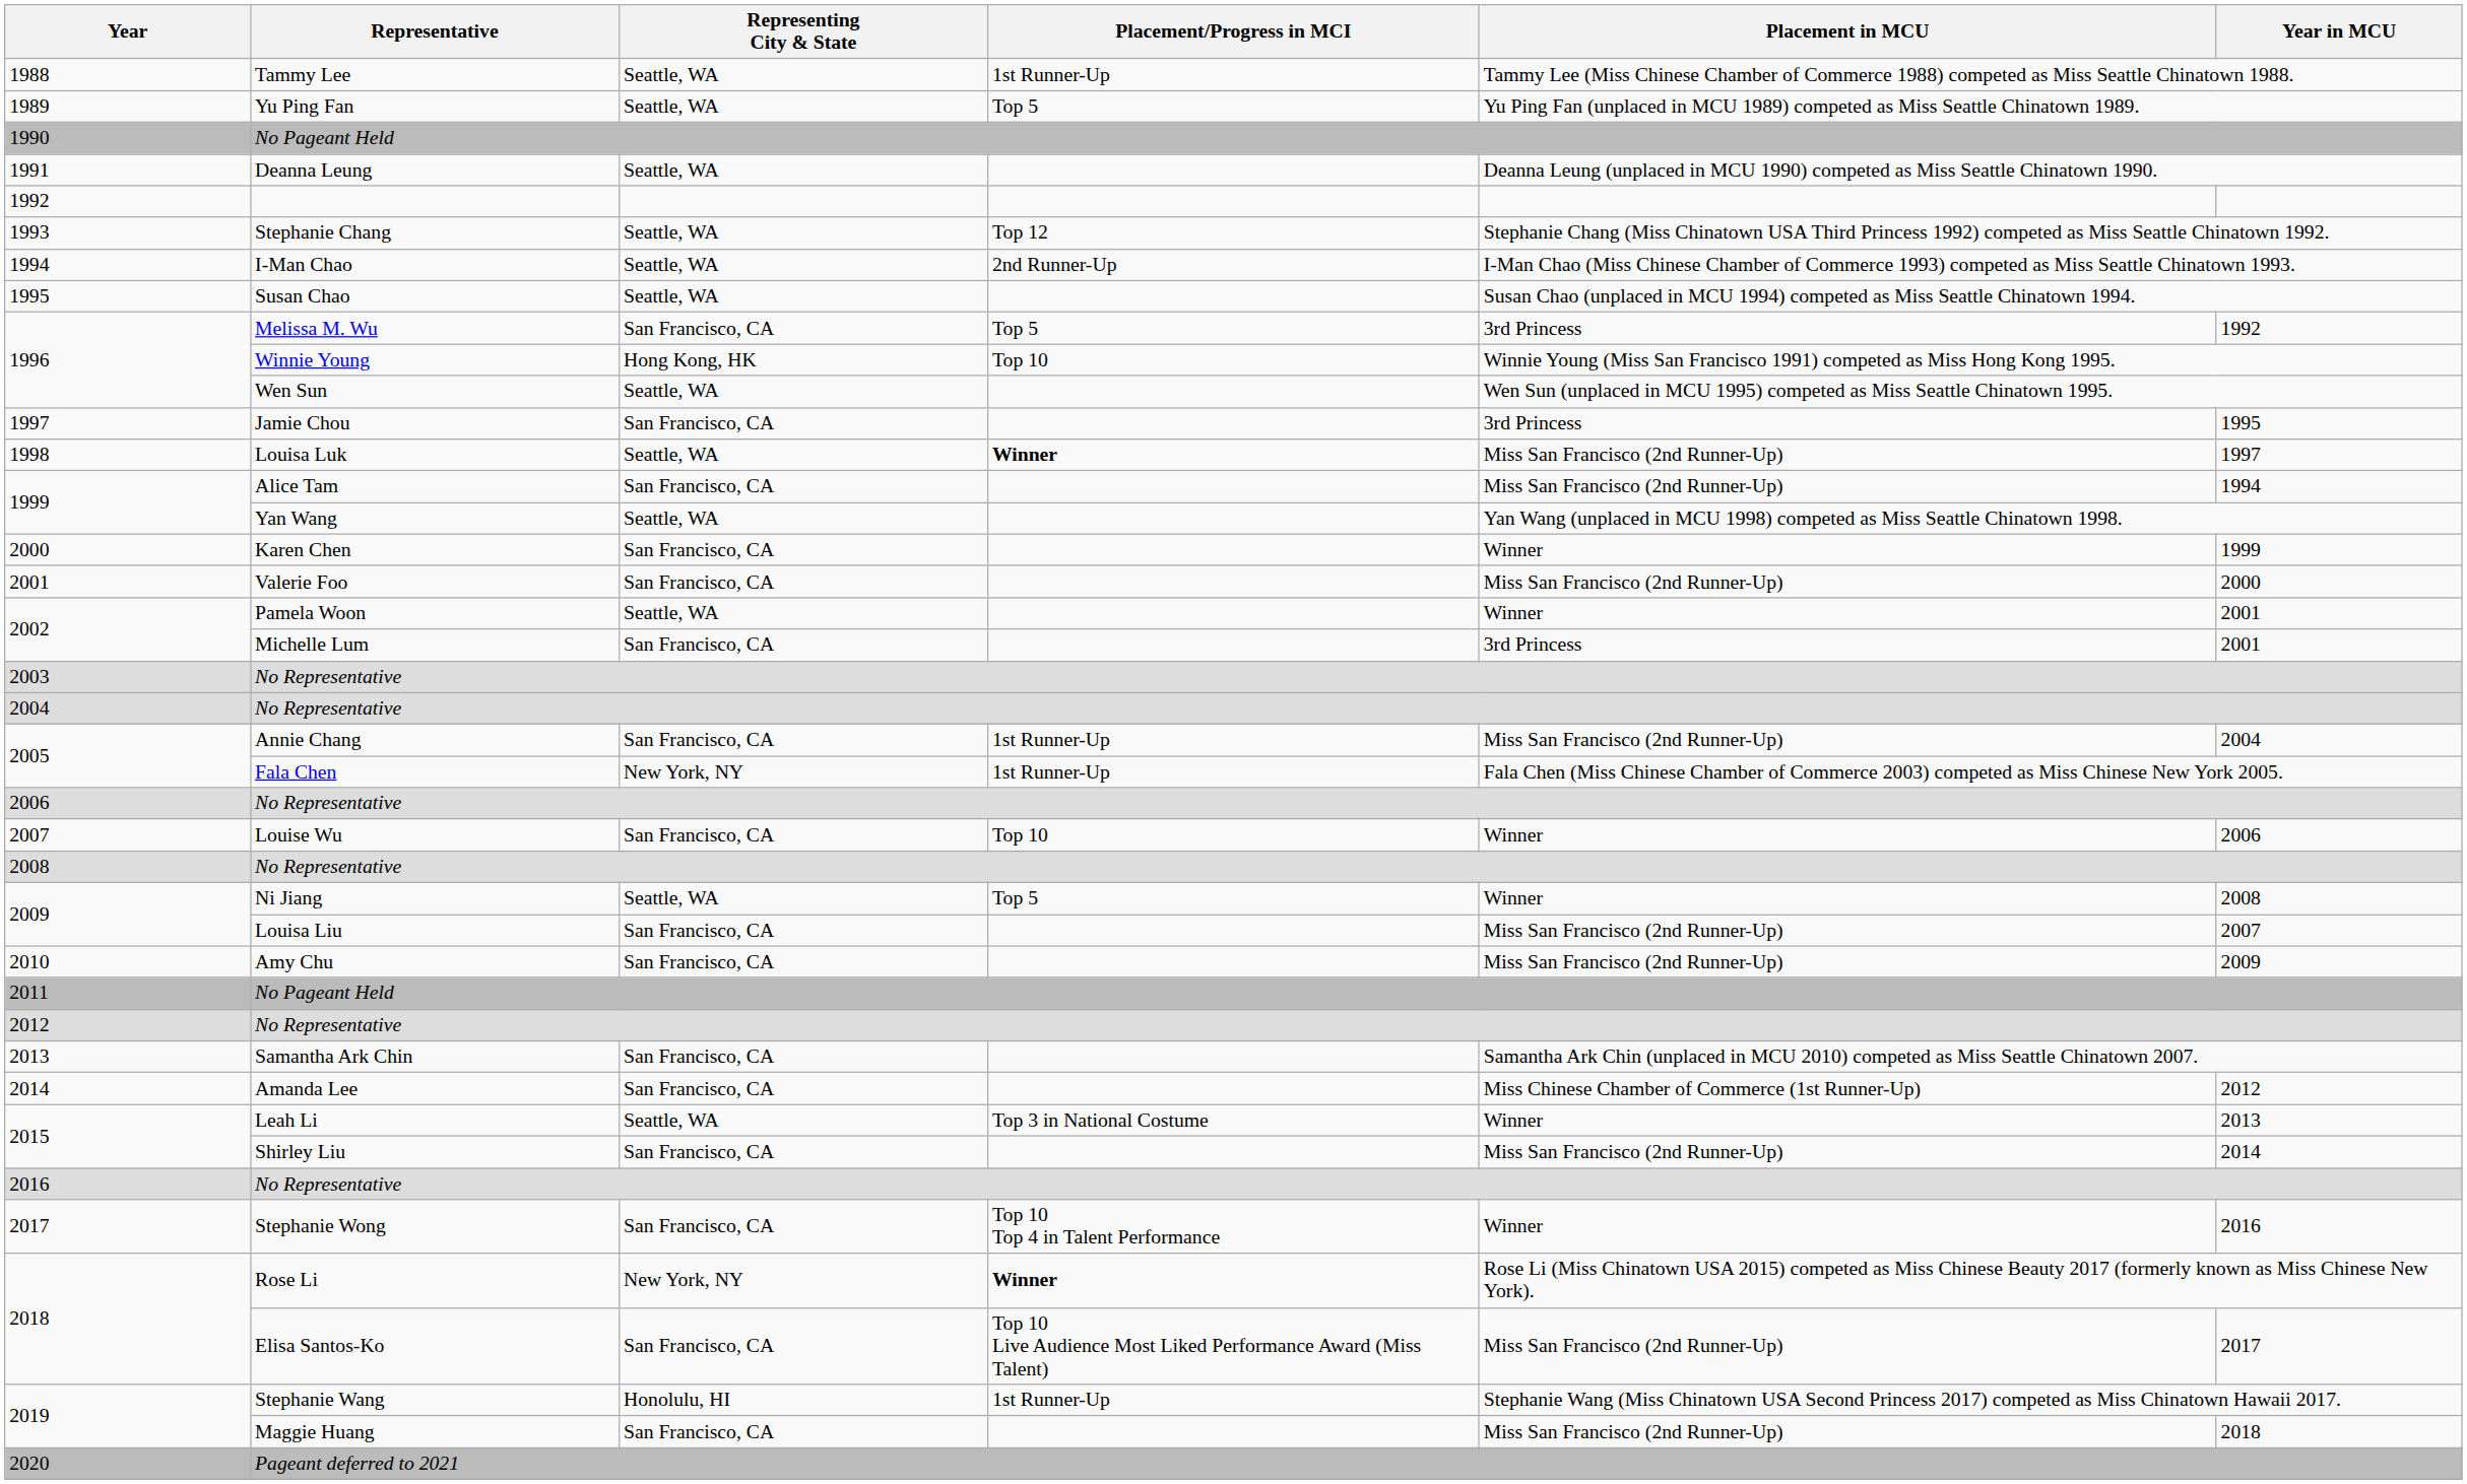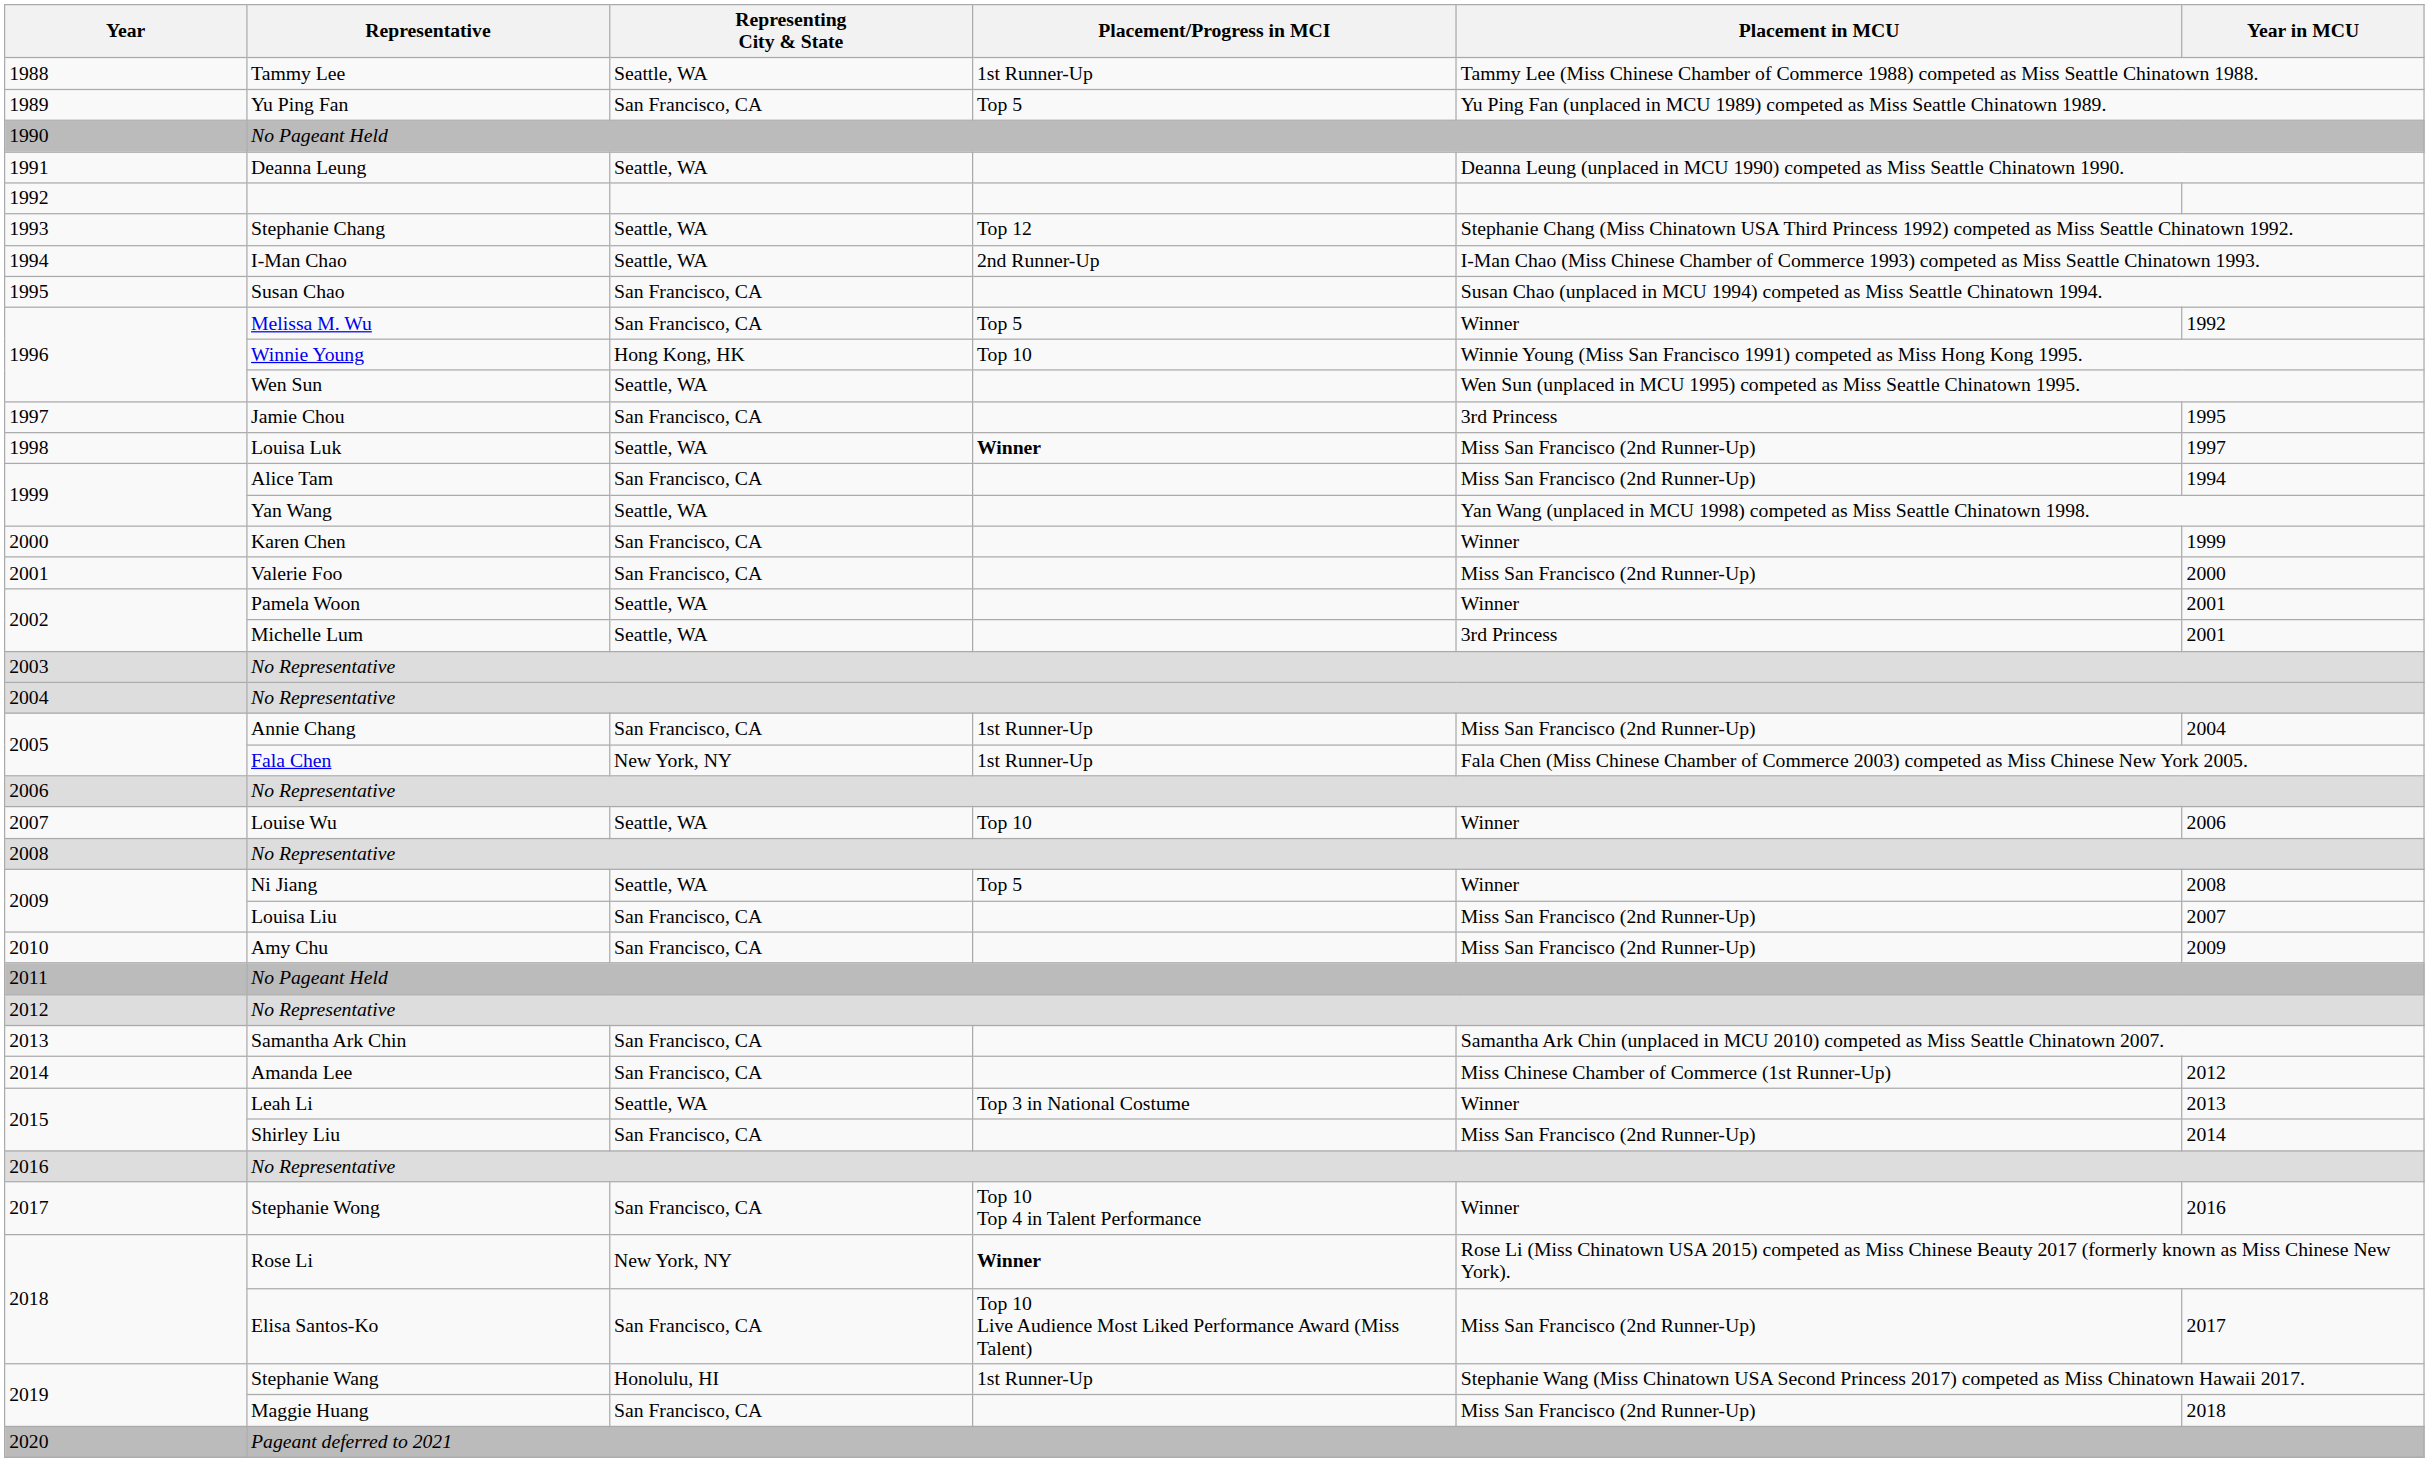 <table class="wikitable" border="1">
 <tr>
 <th width=10%>Year</th>
 <th width=15%>Representative</th>
 <th width=15%>Representing<br>City & State</th>
 <th width=20%>Placement/Progress in MCI</th>
 <th width=30%>Placement in MCU</th>
 <th width=10%>Year in MCU</th>
 </tr>
 <tr>
 <td>1988</td>
 <td>Tammy Lee</td>
 <td>Seattle, WA</td>
 <td>1st Runner-Up</td>
 <td colspan="2">Tammy Lee (Miss Chinese Chamber of Commerce 1988) competed as Miss Seattle Chinatown 1988.</td>
 </tr>
 <tr>
 <td>1989</td>
 <td>Yu Ping Fan</td>
-<td>Seattle, WA</td>
+<td>San Francisco, CA</td>
 <td>Top 5</td>
 <td colspan="2">Yu Ping Fan (unplaced in MCU 1989) competed as Miss Seattle Chinatown 1989.</td>
 </tr>
 <tr style="background:#bbb;">
 <td>1990</td>
 <td colspan="5" align=left><em>No Pageant Held</em></td>
 </tr>
 <tr>
 <td>1991</td>
 <td>Deanna Leung</td>
 <td>Seattle, WA</td>
 <td></td>
 <td colspan="2">Deanna Leung (unplaced in MCU 1990) competed as Miss Seattle Chinatown 1990.</td>
 </tr>
 <tr>
 <td>1992</td>
 <td></td>
 <td></td>
 <td></td>
 <td></td>
 <td></td>
 </tr>
 <tr>
 <td>1993</td>
 <td>Stephanie Chang</td>
 <td>Seattle, WA</td>
 <td>Top 12</td>
 <td colspan="2">Stephanie Chang (Miss Chinatown USA Third Princess 1992) competed as Miss Seattle Chinatown 1992.</td>
 </tr>
 <tr>
 <td>1994</td>
 <td>I-Man Chao</td>
 <td>Seattle, WA</td>
 <td>2nd Runner-Up</td>
 <td colspan="2">I-Man Chao (Miss Chinese Chamber of Commerce 1993) competed as Miss Seattle Chinatown 1993.</td>
 </tr>
 <tr>
 <td>1995</td>
 <td>Susan Chao</td>
-<td>Seattle, WA</td>
+<td>San Francisco, CA</td>
 <td></td>
 <td colspan="2">Susan Chao (unplaced in MCU 1994) competed as Miss Seattle Chinatown 1994.</td>
 </tr>
 <tr>
 <td rowspan="3">1996</td>
 <td><a href='#'>Melissa M. Wu</a></td>
 <td>San Francisco, CA</td>
 <td>Top 5</td>
-<td>3rd Princess</td>
+<td>Winner</td>
 <td>1992</td>
 </tr>
 <tr>
 <td><a href='#'>Winnie Young</a></td>
 <td>Hong Kong, HK</td>
 <td>Top 10</td>
 <td colspan="2">Winnie Young (Miss San Francisco 1991) competed as Miss Hong Kong 1995.</td>
 </tr>
 <tr>
 <td>Wen Sun</td>
 <td>Seattle, WA</td>
 <td></td>
 <td colspan="2">Wen Sun (unplaced in MCU 1995) competed as Miss Seattle Chinatown 1995.</td>
 </tr>
 <tr>
 <td>1997</td>
 <td>Jamie Chou</td>
 <td>San Francisco, CA</td>
 <td></td>
 <td>3rd Princess</td>
 <td>1995</td>
 </tr>
 <tr>
 <td>1998</td>
 <td>Louisa Luk</td>
 <td>Seattle, WA</td>
 <td><strong>Winner</strong></td>
 <td>Miss San Francisco (2nd Runner-Up)</td>
 <td>1997</td>
 </tr>
 <tr>
 <td rowspan="2">1999</td>
 <td>Alice Tam</td>
 <td>San Francisco, CA</td>
 <td></td>
 <td>Miss San Francisco (2nd Runner-Up)</td>
 <td>1994</td>
 </tr>
 <tr>
 <td>Yan Wang</td>
 <td>Seattle, WA</td>
 <td></td>
 <td colspan="2">Yan Wang (unplaced in MCU 1998) competed as Miss Seattle Chinatown 1998.</td>
 </tr>
 <tr>
 <td>2000</td>
 <td>Karen Chen</td>
 <td>San Francisco, CA</td>
 <td></td>
 <td>Winner</td>
 <td>1999</td>
 </tr>
 <tr>
 <td>2001</td>
 <td>Valerie Foo</td>
 <td>San Francisco, CA</td>
 <td></td>
 <td>Miss San Francisco (2nd Runner-Up)</td>
 <td>2000</td>
 </tr>
 <tr>
 <td rowspan="2">2002</td>
 <td>Pamela Woon</td>
 <td>Seattle, WA</td>
 <td></td>
 <td>Winner</td>
 <td>2001</td>
 </tr>
 <tr>
 <td>Michelle Lum</td>
-<td>San Francisco, CA</td>
+<td>Seattle, WA</td>
 <td></td>
 <td>3rd Princess</td>
 <td>2001</td>
 </tr>
 <tr style="background:#ddd;">
 <td>2003</td>
 <td colspan="5" align=left><em>No Representative</em></td>
 </tr>
 <tr style="background:#ddd;">
 <td>2004</td>
 <td colspan="5" align=left><em>No Representative</em></td>
 </tr>
 <tr>
 <td rowspan="2">2005</td>
 <td>Annie Chang</td>
 <td>San Francisco, CA</td>
 <td>1st Runner-Up</td>
 <td>Miss San Francisco (2nd Runner-Up)</td>
 <td>2004</td>
 </tr>
 <tr>
 <td><a href='#'>Fala Chen</a></td>
 <td>New York, NY</td>
 <td>1st Runner-Up</td>
 <td colspan="2">Fala Chen (Miss Chinese Chamber of Commerce 2003) competed as Miss Chinese New York 2005.</td>
 </tr>
 <tr style="background:#ddd;">
 <td>2006</td>
 <td colspan="5" align=left><em>No Representative</em></td>
 </tr>
 <tr>
 <td>2007</td>
 <td>Louise Wu</td>
-<td>San Francisco, CA</td>
+<td>Seattle, WA</td>
 <td>Top 10</td>
 <td>Winner</td>
 <td>2006</td>
 </tr>
 <tr style="background:#ddd;">
 <td>2008</td>
 <td colspan="5" align=left><em>No Representative</em></td>
 </tr>
 <tr>
 <td rowspan="2">2009</td>
 <td>Ni Jiang</td>
 <td>Seattle, WA</td>
 <td>Top 5</td>
 <td>Winner</td>
 <td>2008</td>
 </tr>
 <tr>
 <td>Louisa Liu</td>
 <td>San Francisco, CA</td>
 <td></td>
 <td>Miss San Francisco (2nd Runner-Up)</td>
 <td>2007</td>
 </tr>
 <tr>
 <td>2010</td>
 <td>Amy Chu</td>
 <td>San Francisco, CA</td>
 <td></td>
 <td>Miss San Francisco (2nd Runner-Up)</td>
 <td>2009</td>
 </tr>
 <tr style="background:#bbb;">
 <td>2011</td>
 <td colspan="5" align=left><em>No Pageant Held</em></td>
 </tr>
 <tr style="background:#ddd;">
 <td>2012</td>
 <td colspan="5" align=left><em>No Representative</em></td>
 </tr>
 <tr>
 <td>2013</td>
 <td>Samantha Ark Chin</td>
 <td>San Francisco, CA</td>
 <td></td>
 <td colspan="2">Samantha Ark Chin (unplaced in MCU 2010) competed as Miss Seattle Chinatown 2007.</td>
 </tr>
 <tr>
 <td>2014</td>
 <td>Amanda Lee</td>
 <td>San Francisco, CA</td>
 <td></td>
 <td>Miss Chinese Chamber of Commerce (1st Runner-Up)</td>
 <td>2012</td>
 </tr>
 <tr>
 <td rowspan="2">2015</td>
 <td>Leah Li</td>
 <td>Seattle, WA</td>
 <td>Top 3 in National Costume</td>
 <td>Winner</td>
 <td>2013</td>
 </tr>
 <tr>
 <td>Shirley Liu</td>
 <td>San Francisco, CA</td>
 <td></td>
 <td>Miss San Francisco (2nd Runner-Up)</td>
 <td>2014</td>
 </tr>
 <tr style="background:#ddd;">
 <td>2016</td>
 <td colspan="5" align=left><em>No Representative</em></td>
 </tr>
 <tr>
 <td>2017</td>
 <td>Stephanie Wong</td>
 <td>San Francisco, CA</td>
 <td>Top 10<br>Top 4 in Talent Performance</td>
 <td>Winner</td>
 <td>2016</td>
 </tr>
 <tr>
 <td rowspan="2">2018</td>
 <td>Rose Li</td>
 <td>New York, NY</td>
 <td><strong>Winner</strong></td>
 <td colspan="2">Rose Li (Miss Chinatown USA 2015) competed as Miss Chinese Beauty 2017 (formerly known as Miss Chinese New York).</td>
 </tr>
 <tr>
 <td>Elisa Santos-Ko</td>
 <td>San Francisco, CA</td>
 <td>Top 10<br>Live Audience Most Liked Performance Award (Miss Talent)</td>
 <td>Miss San Francisco (2nd Runner-Up)</td>
 <td>2017</td>
 </tr>
 <tr>
 <td rowspan="2">2019</td>
 <td>Stephanie Wang</td>
 <td>Honolulu, HI</td>
 <td>1st Runner-Up</td>
 <td colspan="2">Stephanie Wang (Miss Chinatown USA Second Princess 2017) competed as Miss Chinatown Hawaii 2017.</td>
 </tr>
 <tr>
 <td>Maggie Huang</td>
 <td>San Francisco, CA</td>
 <td></td>
 <td>Miss San Francisco (2nd Runner-Up)</td>
 <td>2018</td>
 </tr>
 <tr style="background:#bbb;">
 <td>2020</td>
 <td colspan="5" align=left><em>Pageant deferred to 2021</em></td>
 </tr>
 </table>
